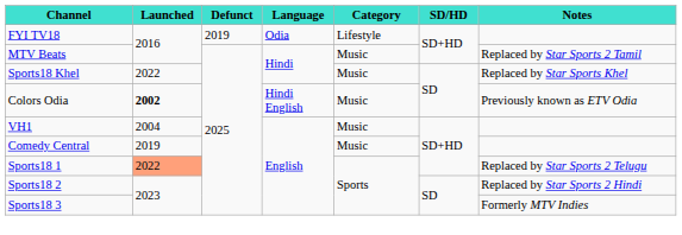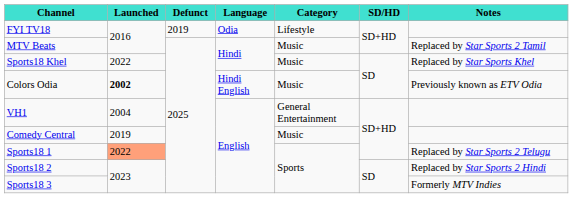 <table class="wikitable sortable">
 <tr>
 <th style="width:430pt;background:Turquoise;">Channel</th>
 <th style="width:105pt;background:Turquoise;">Launched</th>
 <th style="width:105pt;background:Turquoise;">Defunct</th>
 <th style="width:120pt;background:Turquoise;">Language</th>
 <th style="width:200pt;background:Turquoise;">Category</th>
 <th style="width:105pt;background:Turquoise;">SD/HD</th>
 <th style="width:750pt;background:Turquoise;">Notes</th>
 </tr>
 <tr>
 <td><a href='#'>FYI TV18</a></td>
 <td rowspan="2">2016</td>
 <td>2019</td>
 <td><a href='#'>Odia</a></td>
 <td>Lifestyle</td>
 <td rowspan="2">SD+HD</td>
 <td></td>
 </tr>
 <tr>
 <td><a href='#'>MTV Beats</a></td>
 <td rowspan="8">2025</td>
 <td rowspan="2"><a href='#'>Hindi</a></td>
 <td>Music</td>
 <td>Replaced by <em><a href='#'>Star Sports 2 Tamil</a></em></td>
 </tr>
 <tr>
 <td><a href='#'>Sports18 Khel</a></td>
 <td>2022</td>
 <td>Music</td>
 <td rowspan="2">SD</td>
 <td>Replaced by <em><a href='#'>Star Sports Khel</a></em></td>
 </tr>
 <tr>
 <td>Colors Odia</td>
 <td><strong>2002</strong></td>
 <td><a href='#'>Hindi</a><br><a href='#'>English</a></td>
 <td>Music</td>
 <td>Previously known as <em>ETV Odia</em></td>
 </tr>
 <tr>
 <td><a href='#'>VH1</a></td>
 <td>2004</td>
 <td rowspan="5"><a href='#'>English</a></td>
-<td>Music</td>
+<td>General Entertainment</td>
 <td rowspan="3">SD+HD</td>
 <td></td>
 </tr>
 <tr>
 <td><a href='#'>Comedy Central</a></td>
 <td>2019</td>
 <td>Music</td>
 <td></td>
 </tr>
 <tr>
 <td><a href='#'>Sports18 1</a></td>
 <td style="background: lightsalmon;">2022</td>
 <td rowspan="3">Sports</td>
 <td>Replaced by <em><a href='#'>Star Sports 2 Telugu</a></em></td>
 </tr>
 <tr>
 <td><a href='#'>Sports18 2</a></td>
 <td rowspan="2">2023</td>
 <td rowspan="2">SD</td>
 <td>Replaced by <em><a href='#'>Star Sports 2 Hindi</a></em></td>
 </tr>
 <tr>
 <td><a href='#'>Sports18 3</a></td>
 <td>Formerly <em>MTV Indies</em></td>
 </tr>
 </table>
